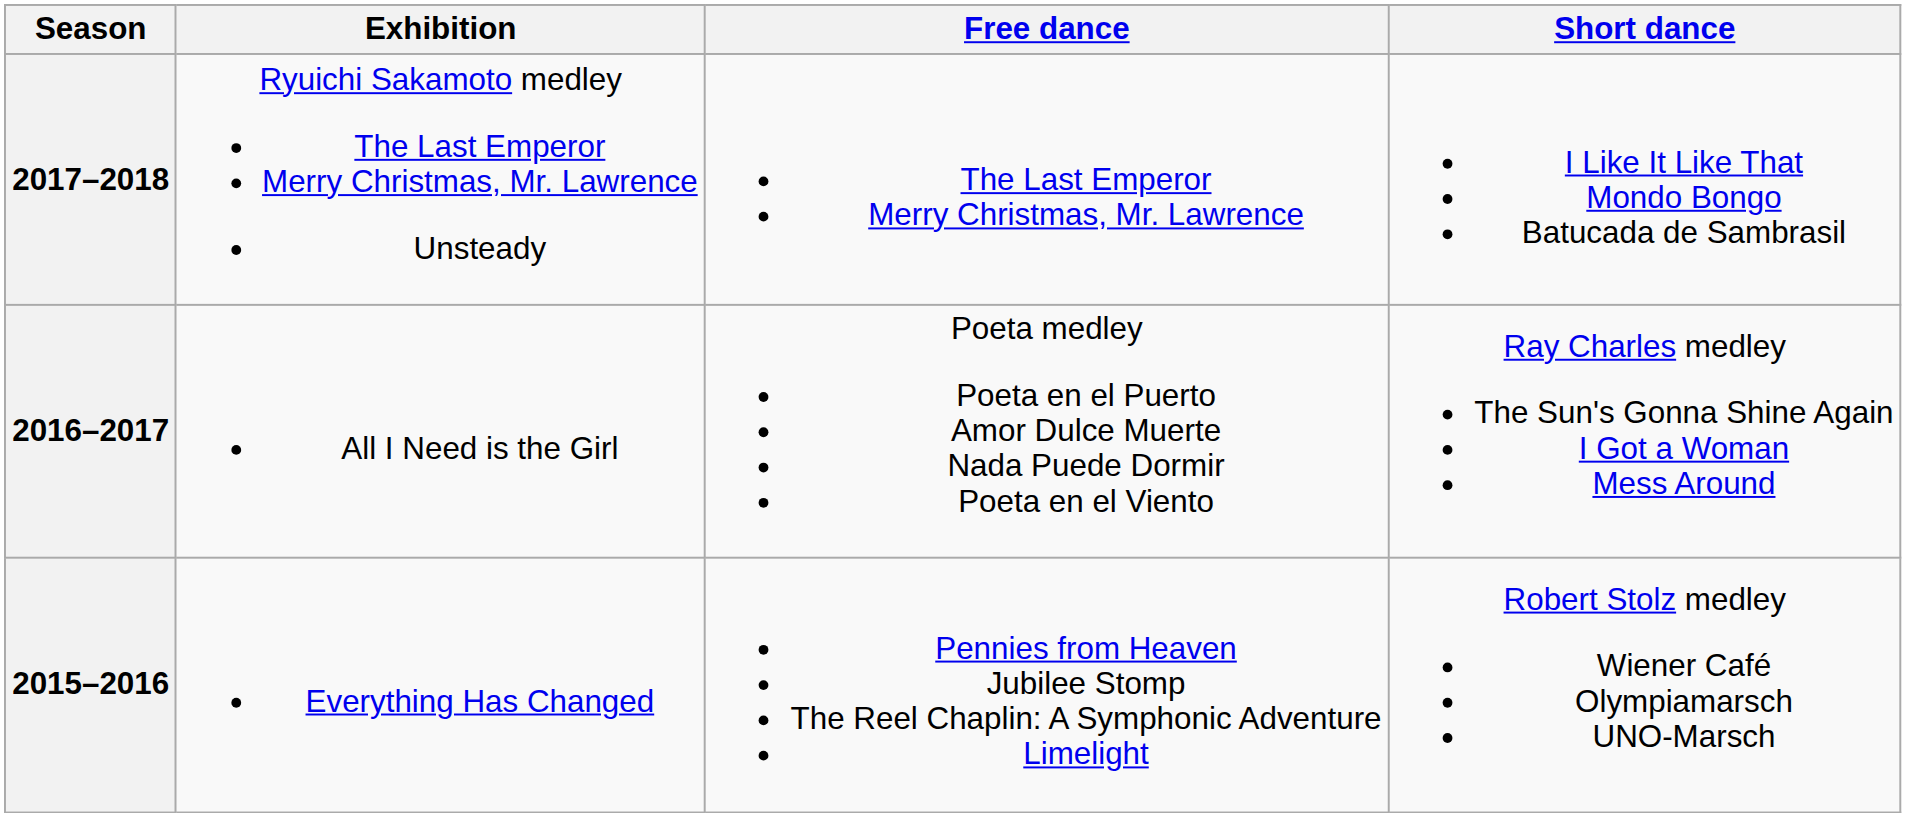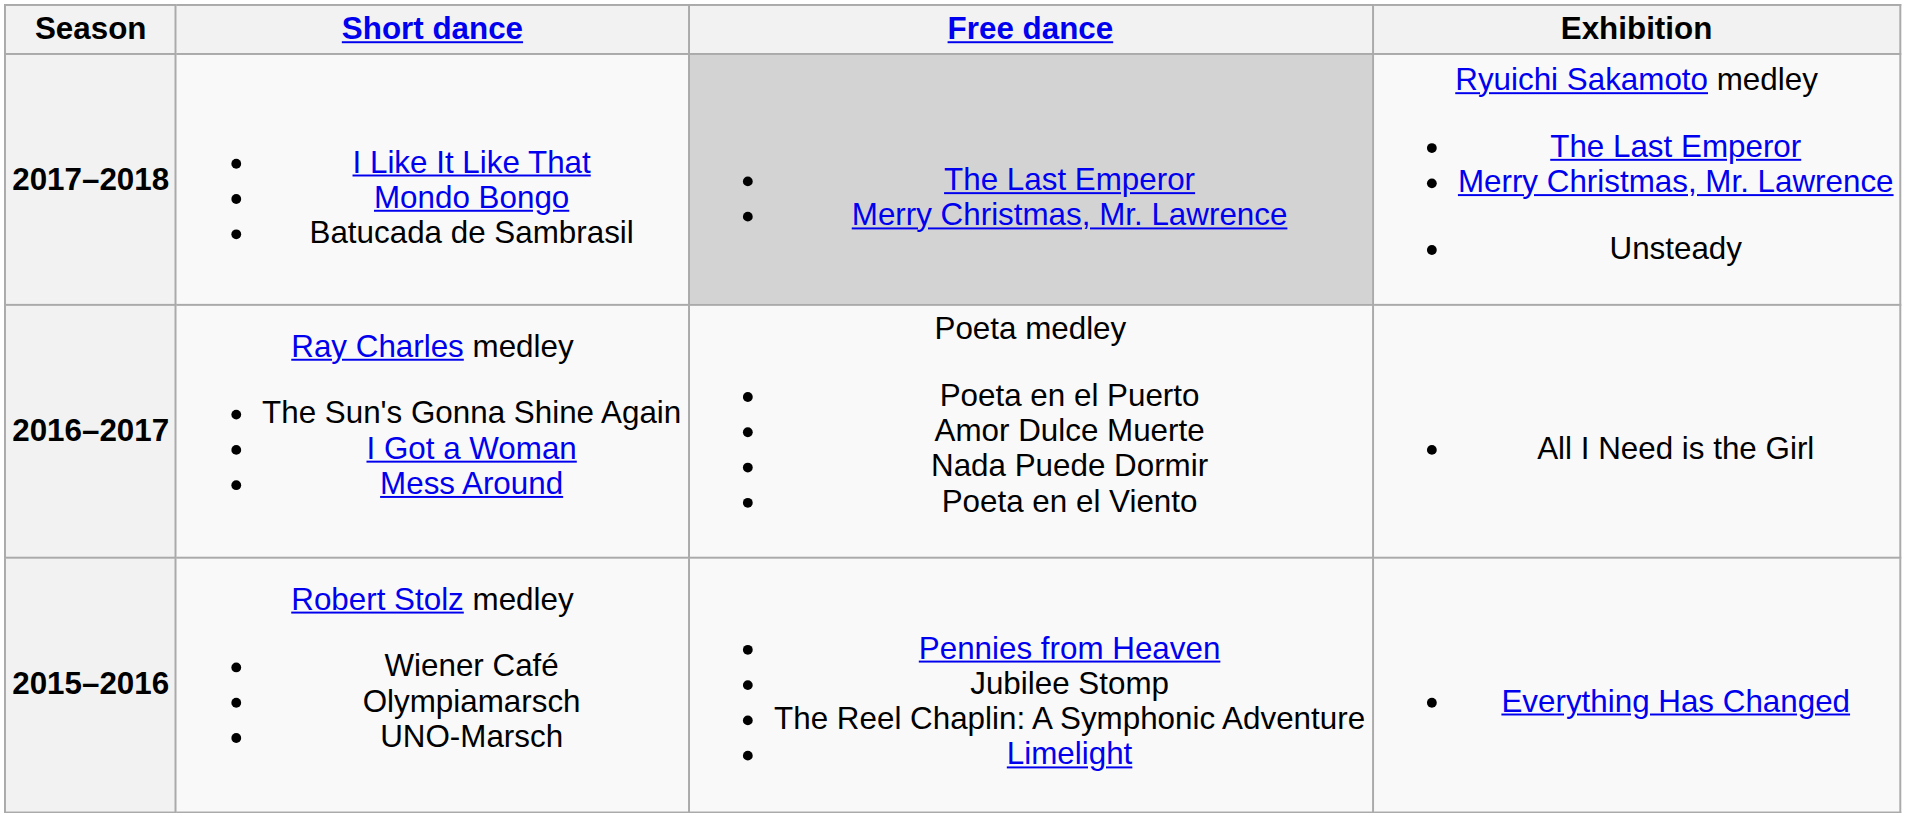 <table class="wikitable" style="text-align:center">
 <tr>
 <th>Season</th>
+<th><a href='#'>Short dance</a></th>
+<th><a href='#'>Free dance</a></th>
 <th>Exhibition</th>
-<th><a href='#'>Free dance</a></th>
-<th><a href='#'>Short dance</a></th>
 </tr>
 <tr>
 <th>2017–2018 <br> </th>
+<td><br><ul><li> <a href='#'>I Like It Like That</a> <br></li><li> <a href='#'>Mondo Bongo</a> <br></li><li> Batucada de Sambrasil <br></li></ul></td>
+<td style="background: lightgrey;"><br><ul><li><a href='#'>The Last Emperor</a> <br></li><li><a href='#'>Merry Christmas, Mr. Lawrence</a> <br></li></ul></td>
 <td><a href='#'>Ryuichi Sakamoto</a> medley<br><ul><li><a href='#'>The Last Emperor</a></li><li><a href='#'>Merry Christmas, Mr. Lawrence</a></li></ul><ul><li>Unsteady <br></li></ul></td>
-<td><br><ul><li><a href='#'>The Last Emperor</a> <br></li><li><a href='#'>Merry Christmas, Mr. Lawrence</a> <br></li></ul></td>
-<td><br><ul><li> <a href='#'>I Like It Like That</a> <br></li><li> <a href='#'>Mondo Bongo</a> <br></li><li> Batucada de Sambrasil <br></li></ul></td>
 </tr>
 <tr>
 <th>2016–2017 <br> </th>
+<td><a href='#'>Ray Charles</a> medley<br><ul><li> The Sun's Gonna Shine Again</li><li> <a href='#'>I Got a Woman</a></li><li> <a href='#'>Mess Around</a> <br></li></ul></td>
+<td>Poeta medley<br><ul><li>Poeta en el Puerto</li><li>Amor Dulce Muerte</li><li>Nada Puede Dormir</li><li>Poeta en el Viento <br></li></ul></td>
 <td><br><ul><li>All I Need is the Girl <br></li></ul></td>
-<td>Poeta medley<br><ul><li>Poeta en el Puerto</li><li>Amor Dulce Muerte</li><li>Nada Puede Dormir</li><li>Poeta en el Viento <br></li></ul></td>
-<td><a href='#'>Ray Charles</a> medley<br><ul><li> The Sun's Gonna Shine Again</li><li> <a href='#'>I Got a Woman</a></li><li> <a href='#'>Mess Around</a> <br></li></ul></td>
 </tr>
 <tr>
 <th>2015–2016 <br> </th>
+<td><a href='#'>Robert Stolz</a> medley<br><ul><li> Wiener Café</li><li> Olympiamarsch</li><li> UNO-Marsch <br></li></ul></td>
+<td><br><ul><li><a href='#'>Pennies from Heaven</a> <br></li><li>Jubilee Stomp <br></li><li>The Reel Chaplin: A Symphonic Adventure <br></li><li><a href='#'>Limelight</a> <br></li></ul></td>
 <td><br><ul><li><a href='#'>Everything Has Changed</a> <br></li></ul></td>
-<td><br><ul><li><a href='#'>Pennies from Heaven</a> <br></li><li>Jubilee Stomp <br></li><li>The Reel Chaplin: A Symphonic Adventure <br></li><li><a href='#'>Limelight</a> <br></li></ul></td>
-<td><a href='#'>Robert Stolz</a> medley<br><ul><li> Wiener Café</li><li> Olympiamarsch</li><li> UNO-Marsch <br></li></ul></td>
 </tr>
 </table>
